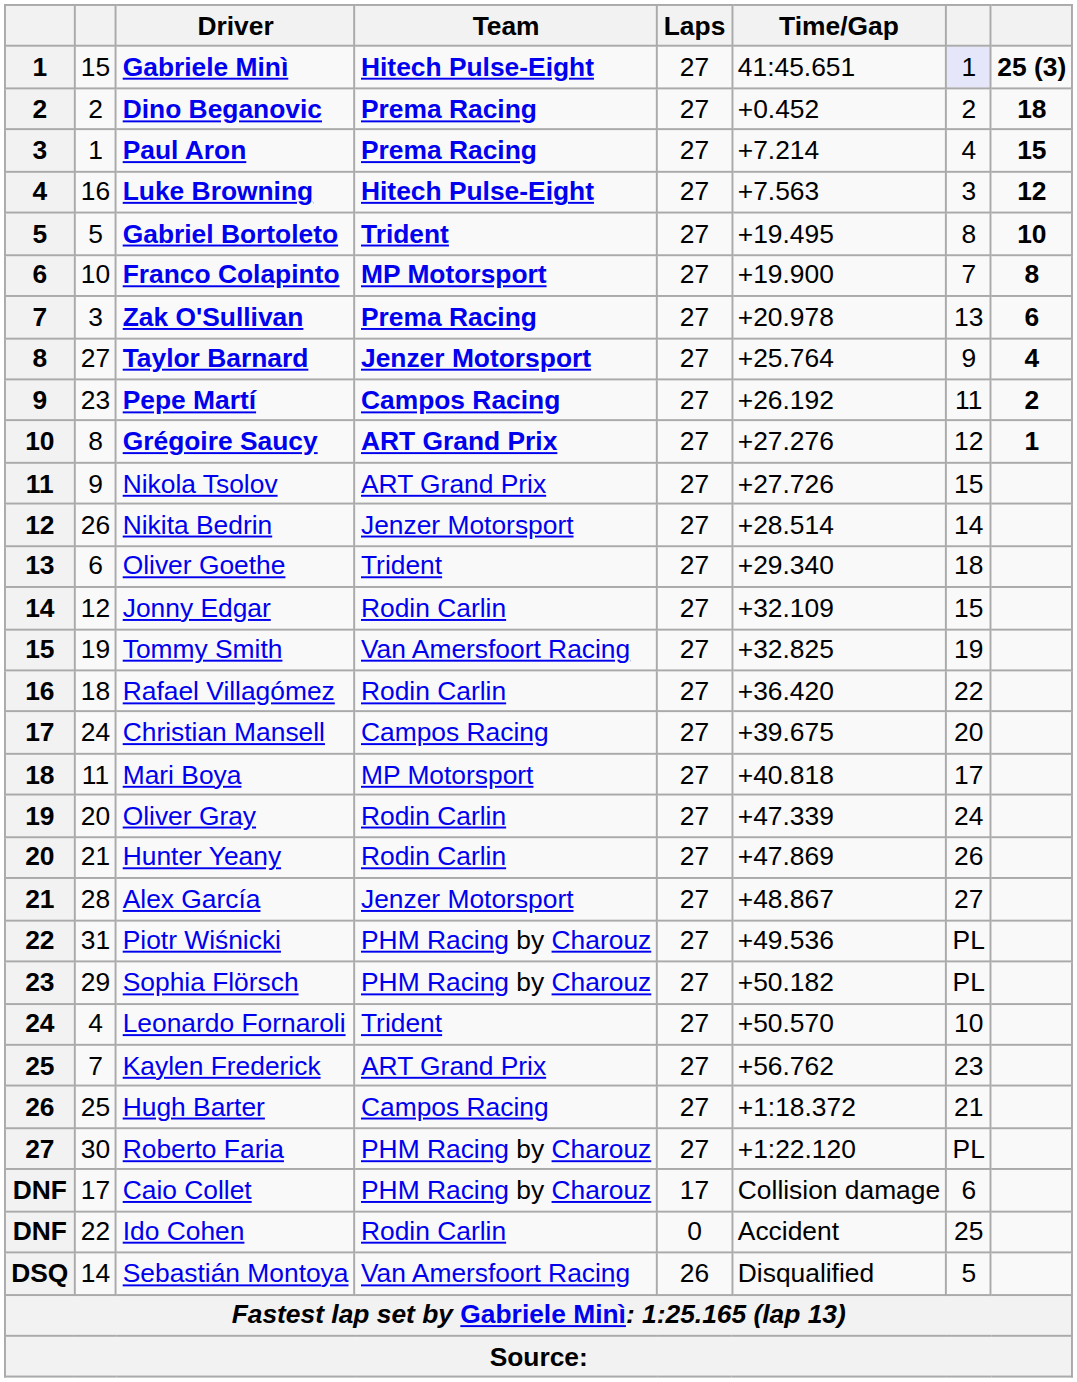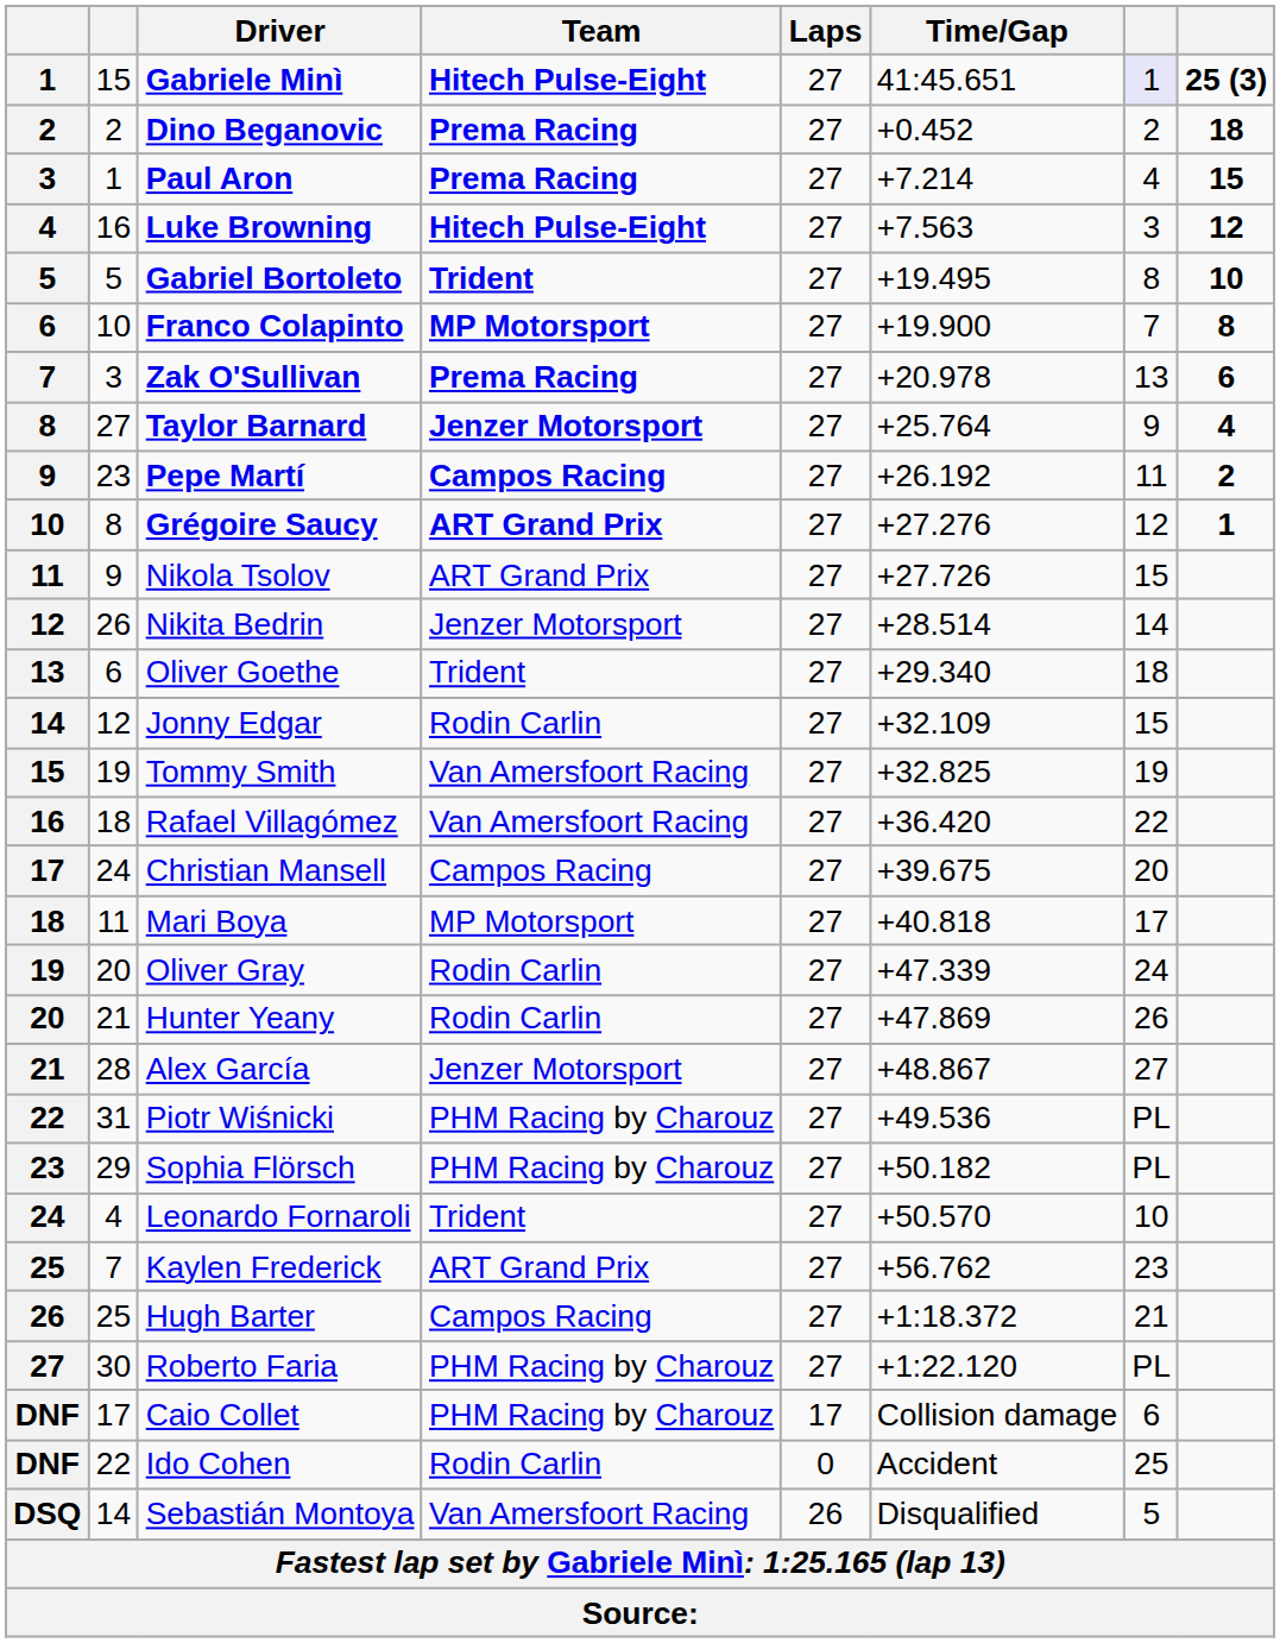 <table class="wikitable" style="font-size:85%">
 <tr>
 <th></th>
 <th></th>
 <th>Driver</th>
 <th>Team</th>
 <th>Laps</th>
 <th>Time/Gap</th>
 <th></th>
 <th></th>
 </tr>
 <tr>
 <th>1</th>
 <td align="center">15</td>
 <td> <strong><a href='#'>Gabriele Minì</a></strong></td>
 <td><strong><a href='#'>Hitech Pulse-Eight</a></strong></td>
 <td align="center">27</td>
 <td>41:45.651</td>
 <td align="center" style="background: lavender;">1</td>
 <td align="center"><strong>25 (3)</strong></td>
 </tr>
 <tr>
 <th>2</th>
 <td align="center">2</td>
 <td> <strong><a href='#'>Dino Beganovic</a></strong></td>
 <td><strong><a href='#'>Prema Racing</a></strong></td>
 <td align="center">27</td>
 <td>+0.452</td>
 <td align="center">2</td>
 <td align="center"><strong>18</strong></td>
 </tr>
 <tr>
 <th>3</th>
 <td align="center">1</td>
 <td><strong> <a href='#'>Paul Aron</a></strong></td>
 <td><strong><a href='#'>Prema Racing</a></strong></td>
 <td align="center">27</td>
 <td>+7.214</td>
 <td align="center">4</td>
 <td align="center"><strong>15</strong></td>
 </tr>
 <tr>
 <th>4</th>
 <td align="center">16</td>
 <td> <strong><a href='#'>Luke Browning</a></strong></td>
 <td><strong><a href='#'>Hitech Pulse-Eight</a></strong></td>
 <td align="center">27</td>
 <td>+7.563</td>
 <td align="center">3</td>
 <td align="center"><strong>12</strong></td>
 </tr>
 <tr>
 <th>5</th>
 <td align="center">5</td>
 <td> <strong><a href='#'>Gabriel Bortoleto</a></strong></td>
 <td><strong><a href='#'>Trident</a></strong></td>
 <td align="center">27</td>
 <td>+19.495</td>
 <td align="center">8</td>
 <td align="center"><strong>10</strong></td>
 </tr>
 <tr>
 <th>6</th>
 <td align="center">10</td>
 <td> <strong><a href='#'>Franco Colapinto</a></strong></td>
 <td><strong><a href='#'>MP Motorsport</a></strong></td>
 <td align="center">27</td>
 <td>+19.900</td>
 <td align="center">7</td>
 <td align="center"><strong>8</strong></td>
 </tr>
 <tr>
 <th>7</th>
 <td align="center">3</td>
 <td> <strong><a href='#'>Zak O'Sullivan</a></strong></td>
 <td><strong><a href='#'>Prema Racing</a></strong></td>
 <td align="center">27</td>
 <td>+20.978</td>
 <td align="center">13</td>
 <td align="center"><strong>6</strong></td>
 </tr>
 <tr>
 <th>8</th>
 <td align="center">27</td>
 <td> <strong><a href='#'>Taylor Barnard</a></strong></td>
 <td><strong><a href='#'>Jenzer Motorsport</a></strong></td>
 <td align="center">27</td>
 <td>+25.764</td>
 <td align="center">9</td>
 <td align="center"><strong>4</strong></td>
 </tr>
 <tr>
 <th>9</th>
 <td align="center">23</td>
 <td> <strong><a href='#'>Pepe Martí</a></strong></td>
 <td><strong><a href='#'>Campos Racing</a></strong></td>
 <td align="center">27</td>
 <td>+26.192</td>
 <td align="center">11</td>
 <td align="center"><strong>2</strong></td>
 </tr>
 <tr>
 <th>10</th>
 <td align="center">8</td>
 <td> <strong><a href='#'>Grégoire Saucy</a></strong></td>
 <td><strong><a href='#'>ART Grand Prix</a></strong></td>
 <td align="center">27</td>
 <td>+27.276</td>
 <td align="center">12</td>
 <td align="center"><strong>1</strong></td>
 </tr>
 <tr>
 <th>11</th>
 <td align="center">9</td>
 <td> <a href='#'>Nikola Tsolov</a></td>
 <td><a href='#'>ART Grand Prix</a></td>
 <td align="center">27</td>
 <td>+27.726</td>
 <td align="center">15</td>
 <td align="center"></td>
 </tr>
 <tr>
 <th>12</th>
 <td align="center">26</td>
 <td> <a href='#'>Nikita Bedrin</a></td>
 <td><a href='#'>Jenzer Motorsport</a></td>
 <td align="center">27</td>
 <td>+28.514</td>
 <td align="center">14</td>
 <td></td>
 </tr>
 <tr>
 <th>13</th>
 <td align="center">6</td>
 <td> <a href='#'>Oliver Goethe</a></td>
 <td><a href='#'>Trident</a></td>
 <td align="center">27</td>
 <td>+29.340</td>
 <td align="center">18</td>
 <td></td>
 </tr>
 <tr>
 <th>14</th>
 <td align="center">12</td>
 <td> <a href='#'>Jonny Edgar</a></td>
 <td><a href='#'>Rodin Carlin</a></td>
 <td align="center">27</td>
 <td>+32.109</td>
 <td align="center">15</td>
 <td></td>
 </tr>
 <tr>
 <th>15</th>
 <td align="center">19</td>
 <td> <a href='#'>Tommy Smith</a></td>
 <td><a href='#'>Van Amersfoort Racing</a></td>
 <td align="center">27</td>
 <td>+32.825</td>
 <td align="center">19</td>
 <td></td>
 </tr>
 <tr>
 <th>16</th>
 <td align="center">18</td>
 <td> <a href='#'>Rafael Villagómez</a></td>
-<td><a href='#'>Rodin Carlin</a></td>
+<td><a href='#'>Van Amersfoort Racing</a></td>
 <td align="center">27</td>
 <td>+36.420</td>
 <td align="center">22</td>
 <td></td>
 </tr>
 <tr>
 <th>17</th>
 <td align="center">24</td>
 <td> <a href='#'>Christian Mansell</a></td>
 <td><a href='#'>Campos Racing</a></td>
 <td align="center">27</td>
 <td>+39.675</td>
 <td align="center">20</td>
 <td></td>
 </tr>
 <tr>
 <th>18</th>
 <td align="center">11</td>
 <td> <a href='#'>Mari Boya</a></td>
 <td><a href='#'>MP Motorsport</a></td>
 <td align="center">27</td>
 <td>+40.818</td>
 <td align="center">17</td>
 <td align="center"></td>
 </tr>
 <tr>
 <th>19</th>
 <td align="center">20</td>
 <td> <a href='#'>Oliver Gray</a></td>
 <td><a href='#'>Rodin Carlin</a></td>
 <td align="center">27</td>
 <td>+47.339</td>
 <td align="center">24</td>
 <td></td>
 </tr>
 <tr>
 <th>20</th>
 <td align="center">21</td>
 <td> <a href='#'>Hunter Yeany</a></td>
 <td><a href='#'>Rodin Carlin</a></td>
 <td align="center">27</td>
 <td>+47.869</td>
 <td align="center">26</td>
 <td></td>
 </tr>
 <tr>
 <th>21</th>
 <td align="center">28</td>
 <td> <a href='#'>Alex García</a></td>
 <td><a href='#'>Jenzer Motorsport</a></td>
 <td align="center">27</td>
 <td>+48.867</td>
 <td align="center">27</td>
 <td align="center"></td>
 </tr>
 <tr>
 <th>22</th>
 <td align="center">31</td>
 <td> <a href='#'>Piotr Wiśnicki</a></td>
 <td><a href='#'>PHM Racing</a> by <a href='#'>Charouz</a></td>
 <td align="center">27</td>
 <td>+49.536</td>
 <td align="center">PL</td>
 <td></td>
 </tr>
 <tr>
 <th>23</th>
 <td align="center">29</td>
 <td> <a href='#'>Sophia Flörsch</a></td>
 <td><a href='#'>PHM Racing</a> by <a href='#'>Charouz</a></td>
 <td align="center">27</td>
 <td>+50.182</td>
 <td align="center">PL</td>
 <td align="center"></td>
 </tr>
 <tr>
 <th>24</th>
 <td align="center">4</td>
 <td> <a href='#'>Leonardo Fornaroli</a></td>
 <td><a href='#'>Trident</a></td>
 <td align="center">27</td>
 <td>+50.570</td>
 <td align="center">10</td>
 <td></td>
 </tr>
 <tr>
 <th>25</th>
 <td align="center">7</td>
 <td> <a href='#'>Kaylen Frederick</a></td>
 <td><a href='#'>ART Grand Prix</a></td>
 <td align="center">27</td>
 <td>+56.762</td>
 <td align="center">23</td>
 <td align="center"></td>
 </tr>
 <tr>
 <th>26</th>
 <td align="center">25</td>
 <td> <a href='#'>Hugh Barter</a></td>
 <td><a href='#'>Campos Racing</a></td>
 <td align="center">27</td>
 <td>+1:18.372</td>
 <td align="center">21</td>
 <td align="center"></td>
 </tr>
 <tr>
 <th>27</th>
 <td align="center">30</td>
 <td> <a href='#'>Roberto Faria</a></td>
 <td><a href='#'>PHM Racing</a> by <a href='#'>Charouz</a></td>
 <td align="center">27</td>
 <td>+1:22.120</td>
 <td align="center">PL</td>
 <td></td>
 </tr>
 <tr>
 <th>DNF</th>
 <td align="center">17</td>
 <td> <a href='#'>Caio Collet</a></td>
 <td><a href='#'>PHM Racing</a> by <a href='#'>Charouz</a></td>
 <td align="center">17</td>
 <td>Collision damage</td>
 <td align="center">6</td>
 <td></td>
 </tr>
 <tr>
 <th>DNF</th>
 <td align="center">22</td>
 <td> <a href='#'>Ido Cohen</a></td>
 <td><a href='#'>Rodin Carlin</a></td>
 <td align="center">0</td>
 <td>Accident</td>
 <td align="center">25</td>
 <td></td>
 </tr>
 <tr>
 <th>DSQ</th>
 <td align="center">14</td>
 <td> <a href='#'>Sebastián Montoya</a></td>
 <td><a href='#'>Van Amersfoort Racing</a></td>
 <td align="center">26</td>
 <td>Disqualified</td>
 <td align="center">5</td>
 <td></td>
 </tr>
 <tr>
 <th colspan="8"><em>Fastest lap set by</em> <strong> <a href='#'>Gabriele Minì</a><strong><em>: 1:25.165 (lap 13)<em></th>
 </tr>
 <tr>
 <th colspan="8">Source:</th>
 </tr>
 </table>
